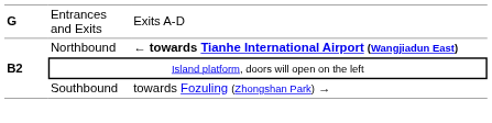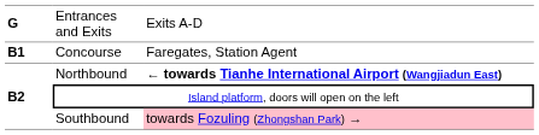 <table table border=0 cellspacing=0 cellpadding=3>
 <tr>
 <td style="border-top:solid 1px gray;border-bottom:solid 1px gray;" width=50><strong>G</strong></td>
 <td style="border-top:solid 1px gray;border-bottom:solid 1px gray;" width=100>Entrances and Exits</td>
 <td style="border-top:solid 1px gray;border-bottom:solid 1px gray;" width=450>Exits A-D</td>
+</tr>
+<tr>
+<td style="border-top:solid 0px gray;border-bottom:solid 1px gray;" width=50><strong>B1</strong></td>
+<td style="border-top:solid 0px gray;border-bottom:solid 1px gray;" width=100>Concourse</td>
+<td style="border-top:solid 0px gray;border-bottom:solid 1px gray;" width=450>Faregates, Station Agent</td>
 </tr>
 <tr>
 <td style="border-bottom:solid 1px gray;" rowspan=3><strong>B2</strong></td>
 <td>Northbound</td>
 <td><strong>←  towards <a href='#'>Tianhe International Airport</a> <small>(<a href='#'>Wangjiadun East</a>)</small></strong></td>
 </tr>
 <tr>
 <td style="border-right:solid 2px black;border-left:solid 2px black;border-top:solid 2px black;border-bottom:solid 2px black;text-align:center;" colspan=2><small><a href='#'>Island platform</a>, doors will open on the left</small></td>
 </tr>
 <tr>
 <td style="border-bottom:solid 1px gray;">Southbound</td>
-<td style="border-bottom:solid 1px gray;"> towards <a href='#'>Fozuling</a> <small>(<a href='#'>Zhongshan Park</a>)</small> →</td>
+<td style="background: pink; border-bottom:solid 1px gray;"> towards <a href='#'>Fozuling</a> <small>(<a href='#'>Zhongshan Park</a>)</small> →</td>
 </tr>
 </table>
